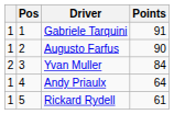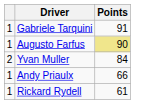 <table class="wikitable" style="font-size: 95%;">
 <tr>
 <th></th>
-<th>Pos</th>
 <th>Driver</th>
 <th>Points</th>
 </tr>
 <tr>
 <td align="left"> 1</td>
-<td>1</td>
 <td> <a href='#'>Gabriele Tarquini</a></td>
 <td align="right">91</td>
 </tr>
 <tr>
 <td align="left"> 1</td>
-<td>2</td>
 <td> <a href='#'>Augusto Farfus</a></td>
-<td align="right">90</td>
+<td align="right" style="background: khaki;">90</td>
 </tr>
 <tr>
 <td align="left"> 2</td>
-<td>3</td>
 <td> <a href='#'>Yvan Muller</a></td>
 <td align="right">84</td>
 </tr>
 <tr>
 <td align="left"> 1</td>
-<td>4</td>
 <td> <a href='#'>Andy Priaulx</a></td>
-<td align="right">64</td>
+<td align="right">66</td>
 </tr>
 <tr>
 <td align="left"> 1</td>
-<td>5</td>
 <td> <a href='#'>Rickard Rydell</a></td>
 <td align="right">61</td>
 </tr>
 </table>
